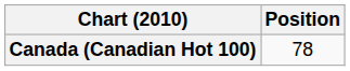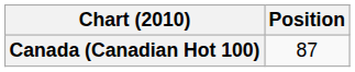 <table class="wikitable plainrowheaders" style="text-align:center">
 <tr>
 <th scope="col">Chart (2010)</th>
 <th scope="col">Position</th>
 </tr>
 <tr>
 <th scope="row">Canada (Canadian Hot 100)</th>
-<td>78</td>
+<td>87</td>
 </tr>
 </table>
